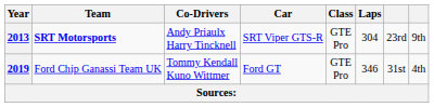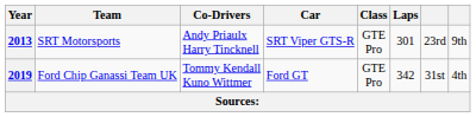 <table class="wikitable" style="text-align:center; font-size:90%">
 <tr>
 <th>Year</th>
 <th>Team</th>
 <th>Co-Drivers</th>
 <th>Car</th>
 <th>Class</th>
 <th>Laps</th>
 <th></th>
 <th></th>
 </tr>
 <tr>
 <th><a href='#'>2013</a></th>
-<td align="left"><strong> <a href='#'>SRT Motorsports</a></strong></td>
+<td align="left"> <a href='#'>SRT Motorsports</a></td>
 <td align="left"> <a href='#'>Andy Priaulx</a><br> <a href='#'>Harry Tincknell</a></td>
 <td align="left"><a href='#'>SRT Viper GTS-R</a></td>
 <td>GTE<br>Pro</td>
-<td>304</td>
+<td>301</td>
 <td>23rd</td>
 <td>9th</td>
 </tr>
 <tr>
 <th><a href='#'>2019</a></th>
 <td align="left"> <a href='#'>Ford Chip Ganassi Team UK</a></td>
 <td align="left"> <a href='#'>Tommy Kendall</a><br> <a href='#'>Kuno Wittmer</a></td>
 <td align="left"><a href='#'>Ford GT</a></td>
 <td>GTE<br>Pro</td>
-<td>346</td>
+<td>342</td>
 <td>31st</td>
 <td>4th</td>
 </tr>
 <tr>
 <th colspan="8">Sources:</th>
 </tr>
 </table>
